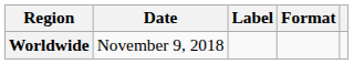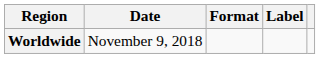 <table class="wikitable">
 <tr>
 <th scope="col">Region</th>
 <th scope="col">Date</th>
+<th scope="col">Format</th>
 <th scope="col">Label</th>
-<th scope="col">Format</th>
 <th scope="col"></th>
 </tr>
 <tr>
 <th scope="row">Worldwide</th>
 <td>November 9, 2018</td>
 <td></td>
 <td></td>
 <td></td>
 </tr>
 </table>
